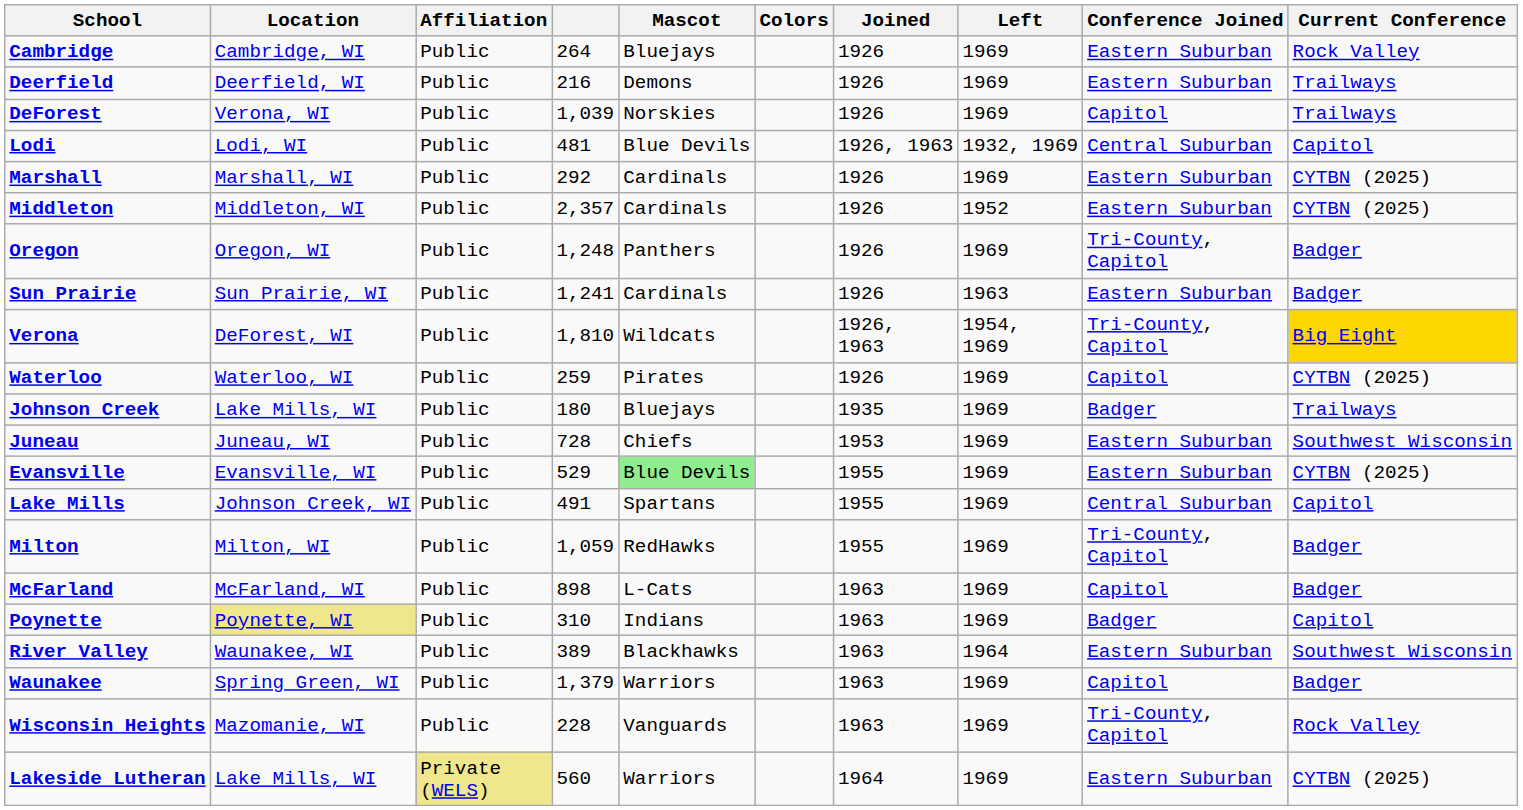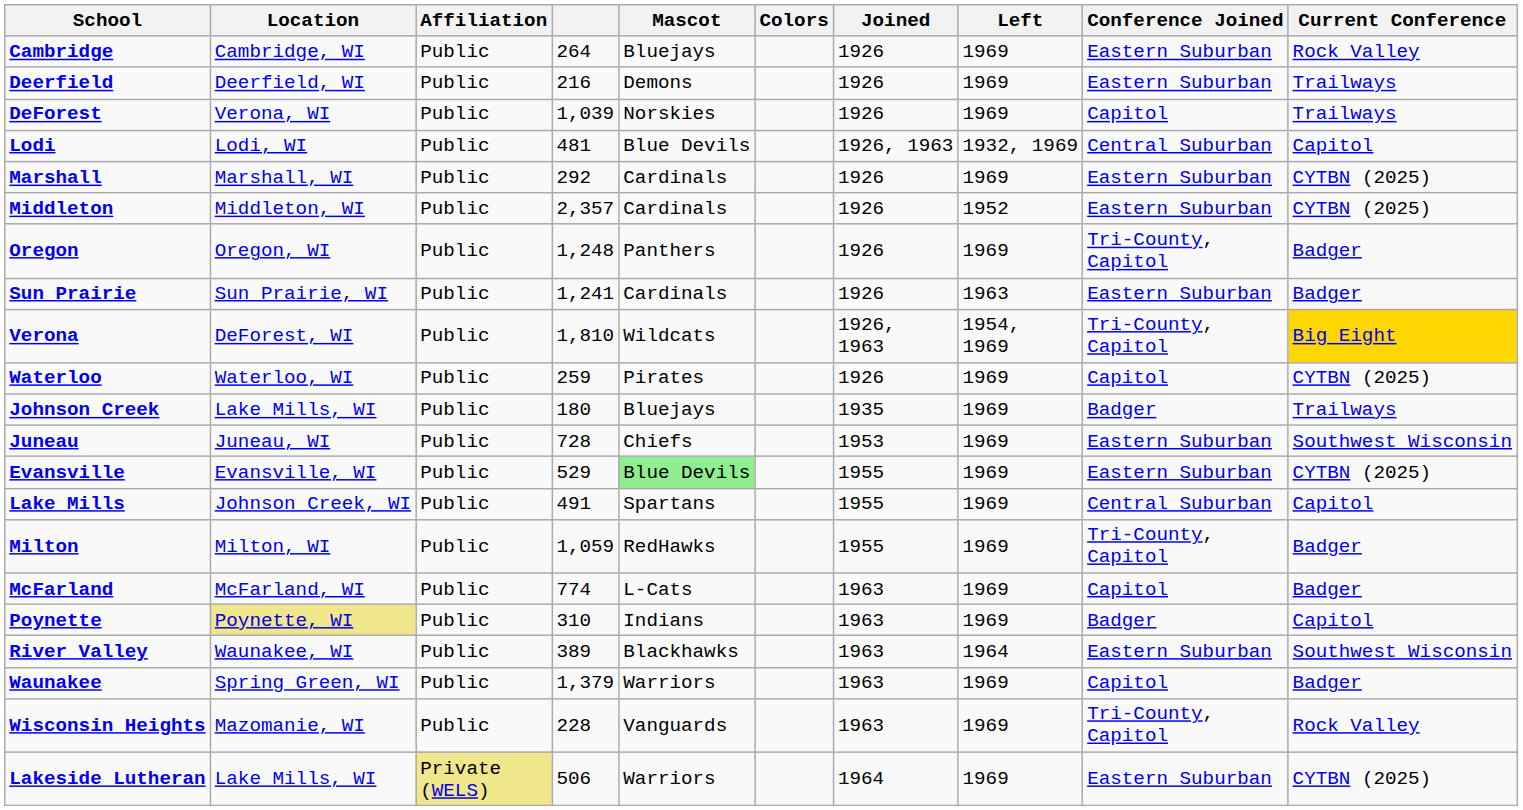 <table class="wikitable sortable">
 <tr>
 <th>School</th>
 <th>Location</th>
 <th>Affiliation</th>
 <th></th>
 <th>Mascot</th>
 <th>Colors</th>
 <th>Joined</th>
 <th>Left</th>
 <th>Conference Joined</th>
 <th>Current Conference</th>
 </tr>
 <tr>
 <td><a href='#'><strong>Cambridge</strong></a></td>
 <td><a href='#'>Cambridge, WI</a></td>
 <td>Public</td>
 <td>264</td>
 <td>Bluejays</td>
 <td> </td>
 <td>1926</td>
 <td>1969</td>
 <td><a href='#'>Eastern Suburban</a></td>
 <td><a href='#'>Rock Valley</a></td>
 </tr>
 <tr>
 <td><a href='#'><strong>Deerfield</strong></a></td>
 <td><a href='#'>Deerfield, WI</a></td>
 <td>Public</td>
 <td>216</td>
 <td>Demons</td>
 <td> </td>
 <td>1926</td>
 <td>1969</td>
 <td><a href='#'>Eastern Suburban</a></td>
 <td><a href='#'>Trailways</a></td>
 </tr>
 <tr>
 <td><a href='#'><strong>DeForest</strong></a></td>
 <td><a href='#'>Verona, WI</a></td>
 <td>Public</td>
 <td>1,039</td>
 <td>Norskies</td>
 <td> </td>
 <td>1926</td>
 <td>1969</td>
 <td><a href='#'>Capitol</a></td>
 <td><a href='#'>Trailways</a></td>
 </tr>
 <tr>
 <td><a href='#'><strong>Lodi</strong></a></td>
 <td><a href='#'>Lodi, WI</a></td>
 <td>Public</td>
 <td>481</td>
 <td>Blue Devils</td>
 <td> </td>
 <td>1926, 1963</td>
 <td>1932, 1969</td>
 <td><a href='#'>Central Suburban</a></td>
 <td><a href='#'>Capitol</a></td>
 </tr>
 <tr>
 <td><strong><a href='#'>Marshall</a></strong></td>
 <td><a href='#'>Marshall, WI</a></td>
 <td>Public</td>
 <td>292</td>
 <td>Cardinals</td>
 <td> </td>
 <td>1926</td>
 <td>1969</td>
 <td><a href='#'>Eastern Suburban</a></td>
 <td><a href='#'>CYTBN</a> (2025)</td>
 </tr>
 <tr>
 <td><a href='#'><strong>Middleton</strong></a></td>
 <td><a href='#'>Middleton, WI</a></td>
 <td>Public</td>
 <td>2,357</td>
 <td>Cardinals</td>
 <td> </td>
 <td>1926</td>
 <td>1952</td>
 <td><a href='#'>Eastern Suburban</a></td>
 <td><a href='#'>CYTBN</a> (2025)</td>
 </tr>
 <tr>
 <td><a href='#'><strong>Oregon</strong></a></td>
 <td><a href='#'>Oregon, WI</a></td>
 <td>Public</td>
 <td>1,248</td>
 <td>Panthers</td>
 <td> </td>
 <td>1926</td>
 <td>1969</td>
 <td><a href='#'>Tri-County</a>,<br><a href='#'>Capitol</a></td>
 <td><a href='#'>Badger</a></td>
 </tr>
 <tr>
 <td><strong><a href='#'>Sun Prairie</a></strong></td>
 <td><a href='#'>Sun Prairie, WI</a></td>
 <td>Public</td>
 <td>1,241</td>
 <td>Cardinals</td>
 <td> </td>
 <td>1926</td>
 <td>1963</td>
 <td><a href='#'>Eastern Suburban</a></td>
 <td><a href='#'>Badger</a></td>
 </tr>
 <tr>
 <td><a href='#'><strong>Verona</strong></a></td>
 <td><a href='#'>DeForest, WI</a></td>
 <td>Public</td>
 <td>1,810</td>
 <td>Wildcats</td>
 <td> </td>
 <td>1926,<br>1963</td>
 <td>1954,<br>1969</td>
 <td><a href='#'>Tri-County</a>,<br><a href='#'>Capitol</a></td>
 <td style="background: gold;"><a href='#'>Big Eight</a></td>
 </tr>
 <tr>
 <td><a href='#'><strong>Waterloo</strong></a></td>
 <td><a href='#'>Waterloo, WI</a></td>
 <td>Public</td>
 <td>259</td>
 <td>Pirates</td>
 <td> </td>
 <td>1926</td>
 <td>1969</td>
 <td><a href='#'>Capitol</a></td>
 <td><a href='#'>CYTBN</a> (2025)</td>
 </tr>
 <tr>
 <td><a href='#'><strong>Johnson Creek</strong></a></td>
 <td><a href='#'>Lake Mills, WI</a></td>
 <td>Public</td>
 <td>180</td>
 <td>Bluejays</td>
 <td> </td>
 <td>1935</td>
 <td>1969</td>
 <td><a href='#'>Badger</a></td>
 <td><a href='#'>Trailways</a></td>
 </tr>
 <tr>
 <td><a href='#'><strong>Juneau</strong></a></td>
 <td><a href='#'>Juneau, WI</a></td>
 <td>Public</td>
 <td>728</td>
 <td>Chiefs</td>
 <td> </td>
 <td>1953</td>
 <td>1969</td>
 <td><a href='#'>Eastern Suburban</a></td>
 <td><a href='#'>Southwest Wisconsin</a></td>
 </tr>
 <tr>
 <td><a href='#'><strong>Evansville</strong></a></td>
 <td><a href='#'>Evansville, WI</a></td>
 <td>Public</td>
 <td>529</td>
 <td style="background: lightgreen;">Blue Devils</td>
 <td> </td>
 <td>1955</td>
 <td>1969</td>
 <td><a href='#'>Eastern Suburban</a></td>
 <td><a href='#'>CYTBN</a> (2025)</td>
 </tr>
 <tr>
 <td><a href='#'><strong>Lake Mills</strong></a></td>
 <td><a href='#'>Johnson Creek, WI</a></td>
 <td>Public</td>
 <td>491</td>
 <td>Spartans</td>
 <td> </td>
 <td>1955</td>
 <td>1969</td>
 <td><a href='#'>Central Suburban</a></td>
 <td><a href='#'>Capitol</a></td>
 </tr>
 <tr>
 <td><a href='#'><strong>Milton</strong></a></td>
 <td><a href='#'>Milton, WI</a></td>
 <td>Public</td>
 <td>1,059</td>
 <td>RedHawks</td>
 <td> </td>
 <td>1955</td>
 <td>1969</td>
 <td><a href='#'>Tri-County</a>,<br><a href='#'>Capitol</a></td>
 <td><a href='#'>Badger</a></td>
 </tr>
 <tr>
 <td><a href='#'><strong>McFarland</strong></a></td>
 <td><a href='#'>McFarland, WI</a></td>
 <td>Public</td>
-<td>898</td>
+<td>774</td>
 <td>L-Cats</td>
 <td> </td>
 <td>1963</td>
 <td>1969</td>
 <td><a href='#'>Capitol</a></td>
 <td><a href='#'>Badger</a></td>
 </tr>
 <tr>
 <td><a href='#'><strong>Poynette</strong></a></td>
 <td style="background: khaki;"><a href='#'>Poynette, WI</a></td>
 <td>Public</td>
 <td>310</td>
 <td>Indians</td>
 <td> </td>
 <td>1963</td>
 <td>1969</td>
 <td><a href='#'>Badger</a></td>
 <td><a href='#'>Capitol</a></td>
 </tr>
 <tr>
 <td><a href='#'><strong>River Valley</strong></a></td>
 <td><a href='#'>Waunakee, WI</a></td>
 <td>Public</td>
 <td>389</td>
 <td>Blackhawks</td>
 <td> </td>
 <td>1963</td>
 <td>1964</td>
 <td><a href='#'>Eastern Suburban</a></td>
 <td><a href='#'>Southwest Wisconsin</a></td>
 </tr>
 <tr>
 <td><a href='#'><strong>Waunakee</strong></a></td>
 <td><a href='#'>Spring Green, WI</a></td>
 <td>Public</td>
 <td>1,379</td>
 <td>Warriors</td>
 <td> </td>
 <td>1963</td>
 <td>1969</td>
 <td><a href='#'>Capitol</a></td>
 <td><a href='#'>Badger</a></td>
 </tr>
 <tr>
 <td><a href='#'><strong>Wisconsin Heights</strong></a></td>
 <td><a href='#'>Mazomanie, WI</a></td>
 <td>Public</td>
 <td>228</td>
 <td>Vanguards</td>
 <td> </td>
 <td>1963</td>
 <td>1969</td>
 <td><a href='#'>Tri-County</a>,<br><a href='#'>Capitol</a></td>
 <td><a href='#'>Rock Valley</a></td>
 </tr>
 <tr>
 <td><a href='#'><strong>Lakeside Lutheran</strong></a></td>
 <td><a href='#'>Lake Mills, WI</a></td>
 <td style="background: khaki;">Private<br>(<a href='#'>WELS</a>)</td>
-<td>560</td>
+<td>506</td>
 <td>Warriors</td>
 <td> </td>
 <td>1964</td>
 <td>1969</td>
 <td><a href='#'>Eastern Suburban</a></td>
 <td><a href='#'>CYTBN</a> (2025)</td>
 </tr>
 </table>
